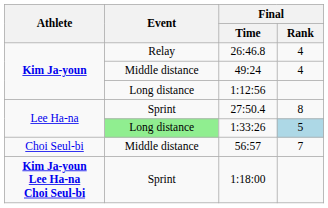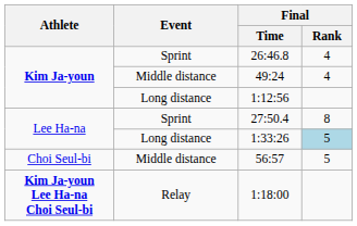 <table class="wikitable" style="font-size:90%; text-align:center; width:400px">
 <tr>
 <th rowspan="2">Athlete</th>
 <th rowspan="2">Event</th>
 <th colspan="2">Final</th>
 </tr>
 <tr>
 <th>Time</th>
 <th>Rank</th>
 </tr>
 <tr>
 <td rowspan=3><strong><a href='#'>Kim Ja-youn</a></strong></td>
-<td>Relay</td>
+<td>Sprint</td>
 <td>26:46.8</td>
 <td>4</td>
 </tr>
 <tr>
 <td>Middle distance</td>
 <td>49:24</td>
 <td>4</td>
 </tr>
 <tr>
 <td>Long distance</td>
 <td>1:12:56</td>
 <td></td>
 </tr>
 <tr>
 <td rowspan=2><a href='#'>Lee Ha-na</a></td>
 <td>Sprint</td>
 <td>27:50.4</td>
 <td>8</td>
 </tr>
 <tr>
-<td style="background: lightgreen;">Long distance</td>
+<td>Long distance</td>
 <td>1:33:26</td>
 <td style="background: lightblue;">5</td>
 </tr>
 <tr>
 <td rowspan=1><a href='#'>Choi Seul-bi</a></td>
 <td>Middle distance</td>
 <td>56:57</td>
-<td>7</td>
+<td>5</td>
 </tr>
 <tr>
 <td rowspan=1><strong><a href='#'>Kim Ja-youn</a> <br> <a href='#'>Lee Ha-na</a> <br> <a href='#'>Choi Seul-bi</a></strong></td>
-<td>Sprint</td>
+<td>Relay</td>
 <td>1:18:00</td>
 <td></td>
 </tr>
 </table>
